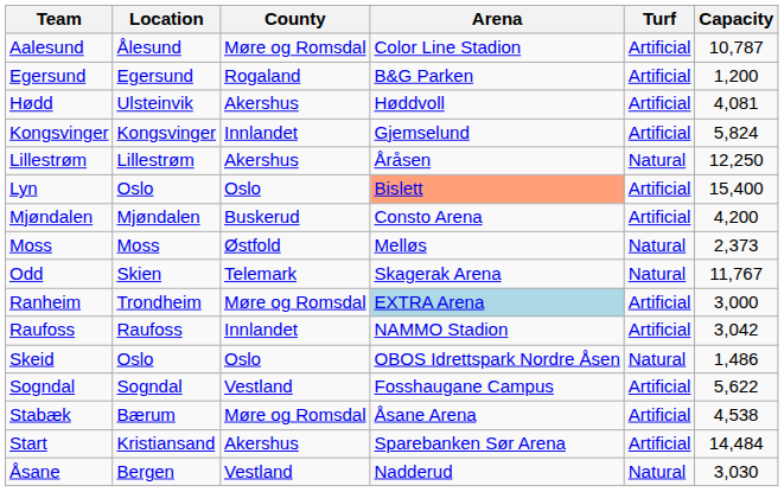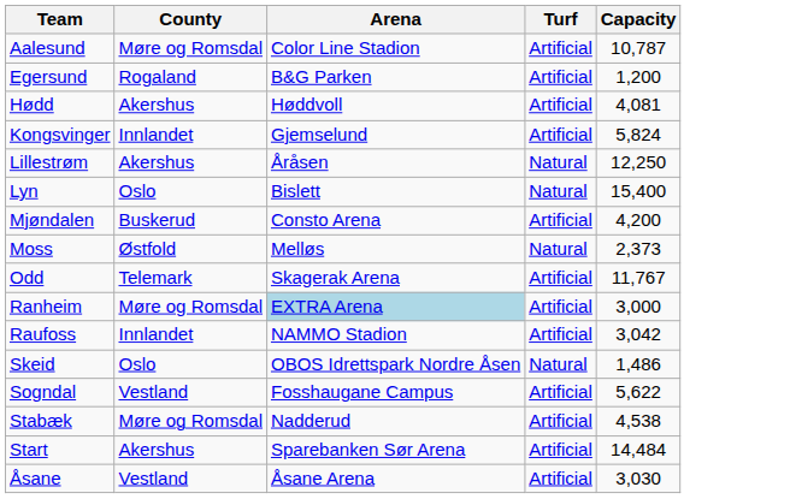 <table class="wikitable sortable" border="1">
 <tr>
 <th>Team</th>
-<th>Location</th>
 <th>County</th>
 <th>Arena</th>
 <th>Turf</th>
 <th>Capacity</th>
 </tr>
 <tr>
 <td><a href='#'>Aalesund</a></td>
-<td><a href='#'>Ålesund</a></td>
 <td><a href='#'>Møre og Romsdal</a></td>
 <td><a href='#'>Color Line Stadion</a></td>
 <td><a href='#'>Artificial</a></td>
 <td align="center">10,787</td>
 </tr>
 <tr>
-<td><a href='#'>Egersund</a></td>
 <td><a href='#'>Egersund</a></td>
 <td><a href='#'>Rogaland</a></td>
 <td><a href='#'>B&G Parken</a></td>
 <td><a href='#'>Artificial</a></td>
 <td align="center">1,200</td>
 </tr>
 <tr>
 <td><a href='#'>Hødd</a></td>
-<td><a href='#'>Ulsteinvik</a></td>
 <td><a href='#'>Akershus</a></td>
 <td><a href='#'>Høddvoll</a></td>
 <td><a href='#'>Artificial</a></td>
 <td align="center">4,081</td>
 </tr>
 <tr>
 <td><a href='#'>Kongsvinger</a></td>
-<td><a href='#'>Kongsvinger</a></td>
 <td><a href='#'>Innlandet</a></td>
 <td><a href='#'>Gjemselund</a></td>
 <td><a href='#'>Artificial</a></td>
 <td align="center">5,824</td>
 </tr>
 <tr>
-<td><a href='#'>Lillestrøm</a></td>
 <td><a href='#'>Lillestrøm</a></td>
 <td><a href='#'>Akershus</a></td>
 <td><a href='#'>Åråsen</a></td>
 <td><a href='#'>Natural</a></td>
 <td align="center">12,250</td>
 </tr>
 <tr>
 <td><a href='#'>Lyn</a></td>
 <td><a href='#'>Oslo</a></td>
-<td><a href='#'>Oslo</a></td>
-<td style="background: lightsalmon;"><a href='#'>Bislett</a></td>
-<td><a href='#'>Artificial</a></td>
+<td><a href='#'>Bislett</a></td>
+<td><a href='#'>Natural</a></td>
 <td align="center">15,400</td>
 </tr>
 <tr>
-<td><a href='#'>Mjøndalen</a></td>
 <td><a href='#'>Mjøndalen</a></td>
 <td><a href='#'>Buskerud</a></td>
 <td><a href='#'>Consto Arena</a></td>
 <td><a href='#'>Artificial</a></td>
 <td align="center">4,200</td>
 </tr>
 <tr>
 <td><a href='#'>Moss</a></td>
-<td><a href='#'>Moss</a></td>
 <td><a href='#'>Østfold</a></td>
 <td><a href='#'>Melløs</a></td>
 <td><a href='#'>Natural</a></td>
 <td align="center">2,373</td>
 </tr>
 <tr>
 <td><a href='#'>Odd</a></td>
-<td><a href='#'>Skien</a></td>
 <td><a href='#'>Telemark</a></td>
 <td><a href='#'>Skagerak Arena</a></td>
-<td><a href='#'>Natural</a></td>
+<td><a href='#'>Artificial</a></td>
 <td align="center">11,767</td>
 </tr>
 <tr>
 <td><a href='#'>Ranheim</a></td>
-<td><a href='#'>Trondheim</a></td>
 <td><a href='#'>Møre og Romsdal</a></td>
 <td style="background: lightblue;"><a href='#'>EXTRA Arena</a></td>
 <td><a href='#'>Artificial</a></td>
 <td align="center">3,000</td>
 </tr>
 <tr>
-<td><a href='#'>Raufoss</a></td>
 <td><a href='#'>Raufoss</a></td>
 <td><a href='#'>Innlandet</a></td>
 <td><a href='#'>NAMMO Stadion</a></td>
 <td><a href='#'>Artificial</a></td>
 <td align="center">3,042</td>
 </tr>
 <tr>
 <td><a href='#'>Skeid</a></td>
 <td><a href='#'>Oslo</a></td>
-<td><a href='#'>Oslo</a></td>
 <td><a href='#'>OBOS Idrettspark Nordre Åsen</a></td>
 <td><a href='#'>Natural</a></td>
 <td align="center">1,486</td>
 </tr>
 <tr>
-<td><a href='#'>Sogndal</a></td>
 <td><a href='#'>Sogndal</a></td>
 <td><a href='#'>Vestland</a></td>
 <td><a href='#'>Fosshaugane Campus</a></td>
 <td><a href='#'>Artificial</a></td>
 <td align="center">5,622</td>
 </tr>
 <tr>
 <td><a href='#'>Stabæk</a></td>
-<td><a href='#'>Bærum</a></td>
 <td><a href='#'>Møre og Romsdal</a></td>
-<td><a href='#'>Åsane Arena</a></td>
+<td><a href='#'>Nadderud</a></td>
 <td><a href='#'>Artificial</a></td>
 <td align="center">4,538</td>
 </tr>
 <tr>
 <td><a href='#'>Start</a></td>
-<td><a href='#'>Kristiansand</a></td>
 <td><a href='#'>Akershus</a></td>
 <td><a href='#'>Sparebanken Sør Arena</a></td>
 <td><a href='#'>Artificial</a></td>
 <td align="center">14,484</td>
 </tr>
 <tr>
 <td><a href='#'>Åsane</a></td>
-<td><a href='#'>Bergen</a></td>
 <td><a href='#'>Vestland</a></td>
-<td><a href='#'>Nadderud</a></td>
-<td><a href='#'>Natural</a></td>
+<td><a href='#'>Åsane Arena</a></td>
+<td><a href='#'>Artificial</a></td>
 <td align="center">3,030</td>
 </tr>
 </table>
